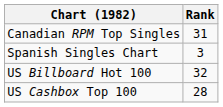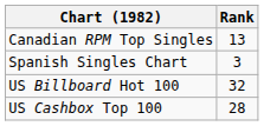 <table class="wikitable sortable">
 <tr>
 <th>Chart (1982)</th>
 <th>Rank</th>
 </tr>
 <tr>
 <td align="left">Canadian <em>RPM</em> Top Singles</td>
-<td align="center">31</td>
+<td align="center">13</td>
 </tr>
 <tr>
 <td align="left">Spanish Singles Chart</td>
 <td align="center">3</td>
 </tr>
 <tr>
 <td align="left">US <em>Billboard</em> Hot 100</td>
 <td align="center">32</td>
 </tr>
 <tr>
 <td align="left">US <em>Cashbox</em> Top 100</td>
 <td align="center">28</td>
 </tr>
 </table>
